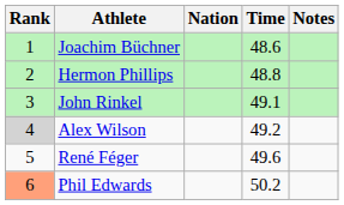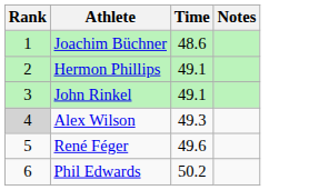 <table class="wikitable sortable" style="text-align:center">
 <tr>
 <th>Rank</th>
 <th>Athlete</th>
-<th>Nation</th>
 <th>Time</th>
 <th>Notes</th>
 </tr>
 <tr bgcolor=bbf3bb>
 <td>1</td>
 <td align=left><a href='#'>Joachim Büchner</a></td>
-<td align=left></td>
 <td>48.6</td>
 <td></td>
 </tr>
 <tr bgcolor=bbf3bb>
 <td>2</td>
 <td align=left><a href='#'>Hermon Phillips</a></td>
-<td align=left></td>
-<td>48.8</td>
+<td>49.1</td>
 <td></td>
 </tr>
 <tr bgcolor=bbf3bb>
 <td>3</td>
 <td align=left><a href='#'>John Rinkel</a></td>
-<td align=left></td>
 <td>49.1</td>
 <td></td>
 </tr>
 <tr>
 <td style="background: lightgrey;">4</td>
 <td align=left><a href='#'>Alex Wilson</a></td>
-<td align=left></td>
-<td>49.2</td>
+<td>49.3</td>
 <td></td>
 </tr>
 <tr>
 <td>5</td>
 <td align=left><a href='#'>René Féger</a></td>
-<td align=left></td>
 <td>49.6</td>
 <td></td>
 </tr>
 <tr>
-<td style="background: lightsalmon;">6</td>
+<td>6</td>
 <td align=left><a href='#'>Phil Edwards</a></td>
-<td align=left></td>
 <td>50.2</td>
 <td></td>
 </tr>
 </table>
